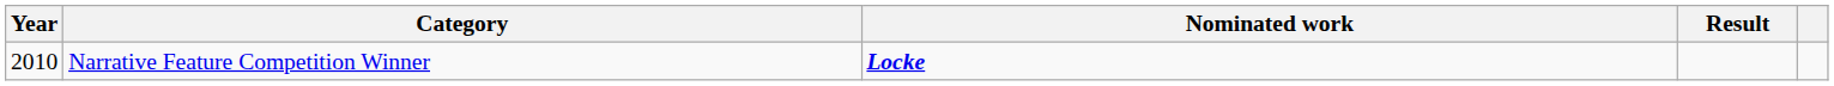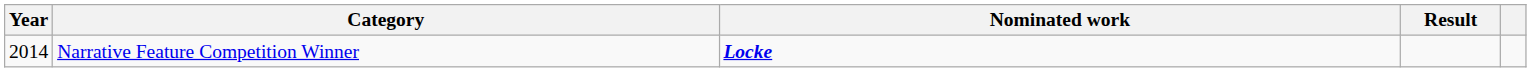 <table class="wikitable sortable">
 <tr>
 <th scope="col" style="width:1em;">Year</th>
 <th scope="col" style="width:39em;">Category</th>
 <th scope="col" style="width:40em;">Nominated work</th>
 <th scope="col" style="width:5em;">Result</th>
 <th scope="col" style="width:1em;"class="unsortable"></th>
 </tr>
 <tr>
-<td>2010</td>
+<td>2014</td>
 <td><a href='#'>Narrative Feature Competition Winner</a></td>
 <td><strong><em><a href='#'>Locke</a></em></strong></td>
 <td></td>
 <td></td>
 </tr>
 </table>
